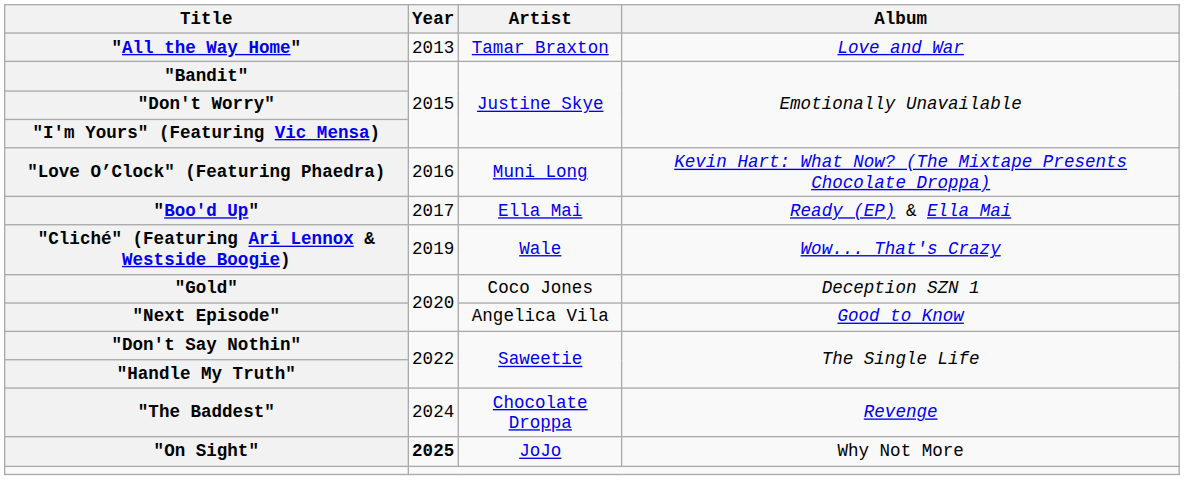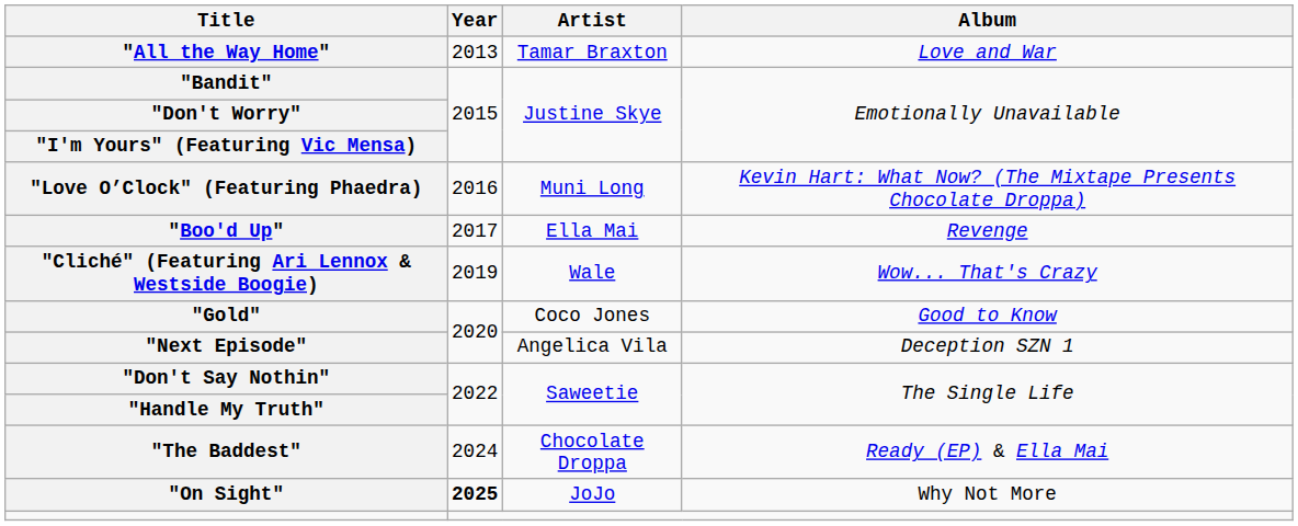 <table class="wikitable plainrowheaders" style="text-align:center;">
 <tr>
 <th scope="col" style="width:22.5em;">Title</th>
 <th scope="col">Year</th>
 <th scope="col">Artist</th>
 <th scope="col">Album</th>
 </tr>
 <tr>
 <th scope="row">"<a href='#'>All the Way Home</a>"</th>
 <td>2013</td>
 <td><a href='#'>Tamar Braxton</a></td>
 <td><em><a href='#'>Love and War</a></em></td>
 </tr>
 <tr>
 <th scope="row">"Bandit"</th>
 <td rowspan="3">2015</td>
 <td rowspan="3"><a href='#'>Justine Skye</a></td>
 <td rowspan="3"><em>Emotionally Unavailable</em></td>
 </tr>
 <tr>
 <th scope="row">"Don't Worry"</th>
 </tr>
 <tr>
 <th scope="row">"I'm Yours" (Featuring <a href='#'>Vic Mensa</a>)</th>
 </tr>
 <tr>
 <th scope="row">"Love O’Clock" (Featuring Phaedra)</th>
 <td>2016</td>
 <td><a href='#'>Muni Long</a></td>
 <td><em><a href='#'>Kevin Hart: What Now? (The Mixtape Presents Chocolate Droppa)</a></em></td>
 </tr>
 <tr>
 <th scope="row">"<a href='#'>Boo'd Up</a>"</th>
 <td>2017</td>
 <td><a href='#'>Ella Mai</a></td>
-<td><em><a href='#'>Ready (EP)</a></em> & <em><a href='#'>Ella Mai</a></em></td>
+<td><em><a href='#'>Revenge</a></em></td>
 </tr>
 <tr>
 <th scope="row">"Cliché" (Featuring <a href='#'>Ari Lennox</a> & <a href='#'>Westside Boogie</a>)</th>
 <td>2019</td>
 <td><a href='#'>Wale</a></td>
 <td><em><a href='#'>Wow... That's Crazy</a></em></td>
 </tr>
 <tr>
 <th scope="row">"Gold"</th>
 <td rowspan="2">2020</td>
 <td>Coco Jones</td>
-<td><em>Deception SZN 1</em></td>
+<td><em><a href='#'>Good to Know</a></em></td>
 </tr>
 <tr>
 <th scope="row">"Next Episode"</th>
 <td>Angelica Vila</td>
-<td><em><a href='#'>Good to Know</a></em></td>
+<td><em>Deception SZN 1</em></td>
 </tr>
 <tr>
 <th scope="row">"Don't Say Nothin"</th>
 <td rowspan="2">2022</td>
 <td rowspan="2"><a href='#'>Saweetie</a></td>
 <td rowspan="2"><em>The Single Life</em></td>
 </tr>
 <tr>
 <th scope="row">"Handle My Truth"</th>
 </tr>
 <tr>
 <th scope="row">"The Baddest"</th>
 <td>2024</td>
 <td><a href='#'>Chocolate Droppa</a></td>
-<td><em><a href='#'>Revenge</a></em></td>
+<td><em><a href='#'>Ready (EP)</a></em> & <em><a href='#'>Ella Mai</a></em></td>
 </tr>
 <tr>
 <th>"On Sight"</th>
 <td><strong>2025</strong></td>
 <td><a href='#'>JoJo</a></td>
 <td>Why Not More</td>
 </tr>
 <tr>
 <td></td>
 </tr>
 </table>
